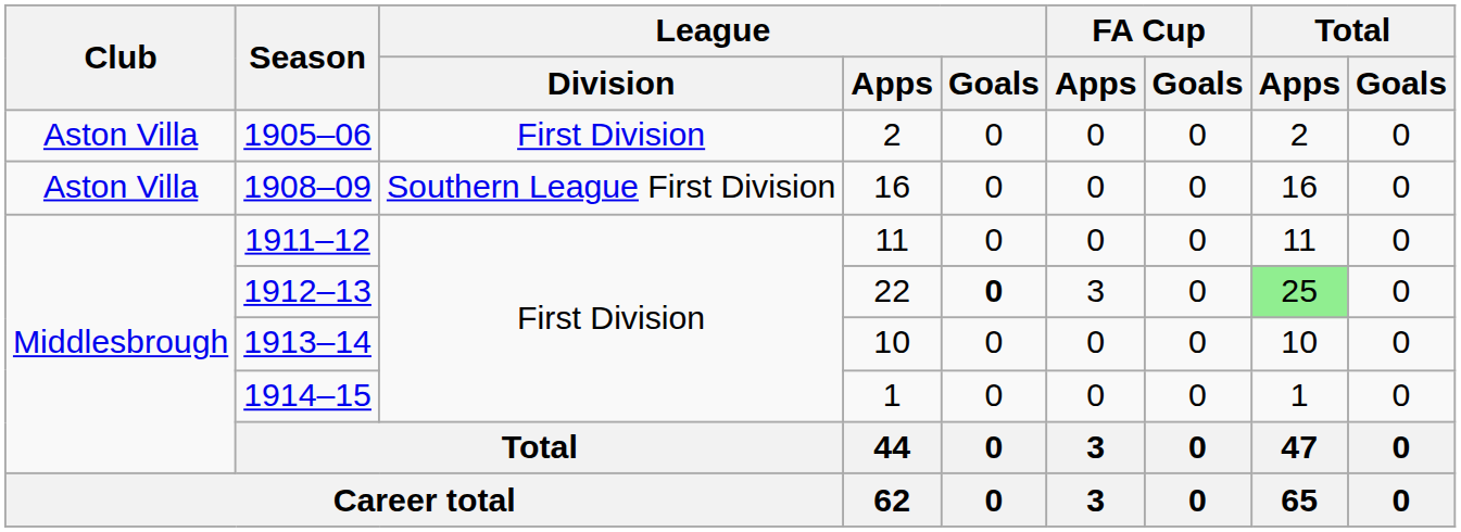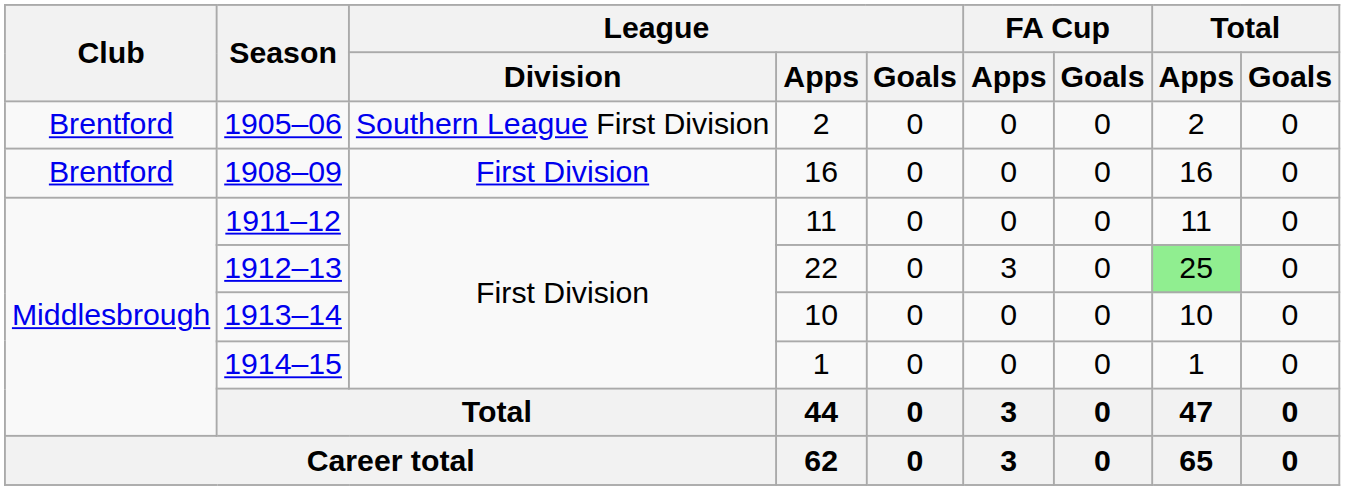 <table class="wikitable" style="text-align: center;">
 <tr>
 <th rowspan="2">Club</th>
 <th rowspan="2">Season</th>
 <th colspan="3">League</th>
 <th colspan="2">FA Cup</th>
 <th colspan="2">Total</th>
 </tr>
 <tr>
 <th>Division</th>
 <th>Apps</th>
 <th>Goals</th>
 <th>Apps</th>
 <th>Goals</th>
 <th>Apps</th>
 <th>Goals</th>
 </tr>
 <tr>
-<td><a href='#'>Aston Villa</a></td>
+<td><a href='#'>Brentford</a></td>
 <td><a href='#'>1905–06</a></td>
-<td><a href='#'>First Division</a></td>
+<td><a href='#'>Southern League</a> First Division</td>
 <td>2</td>
 <td>0</td>
 <td>0</td>
 <td>0</td>
 <td>2</td>
 <td>0</td>
 </tr>
 <tr>
-<td><a href='#'>Aston Villa</a></td>
+<td><a href='#'>Brentford</a></td>
 <td><a href='#'>1908–09</a></td>
-<td><a href='#'>Southern League</a> First Division</td>
+<td><a href='#'>First Division</a></td>
 <td>16</td>
 <td>0</td>
 <td>0</td>
 <td>0</td>
 <td>16</td>
 <td>0</td>
 </tr>
 <tr>
 <td rowspan="5"><a href='#'>Middlesbrough</a></td>
 <td><a href='#'>1911–12</a></td>
 <td rowspan="4">First Division</td>
 <td>11</td>
 <td>0</td>
 <td>0</td>
 <td>0</td>
 <td>11</td>
 <td>0</td>
 </tr>
 <tr>
 <td><a href='#'>1912–13</a></td>
 <td>22</td>
-<td><strong>0</strong></td>
+<td>0</td>
 <td>3</td>
 <td>0</td>
 <td style="background: lightgreen;">25</td>
 <td>0</td>
 </tr>
 <tr>
 <td><a href='#'>1913–14</a></td>
 <td>10</td>
 <td>0</td>
 <td>0</td>
 <td>0</td>
 <td>10</td>
 <td>0</td>
 </tr>
 <tr>
 <td><a href='#'>1914–15</a></td>
 <td>1</td>
 <td>0</td>
 <td>0</td>
 <td>0</td>
 <td>1</td>
 <td>0</td>
 </tr>
 <tr>
 <th colspan="2">Total</th>
 <th>44</th>
 <th>0</th>
 <th>3</th>
 <th>0</th>
 <th>47</th>
 <th>0</th>
 </tr>
 <tr>
 <th colspan="3">Career total</th>
 <th>62</th>
 <th>0</th>
 <th>3</th>
 <th>0</th>
 <th>65</th>
 <th>0</th>
 </tr>
 </table>
